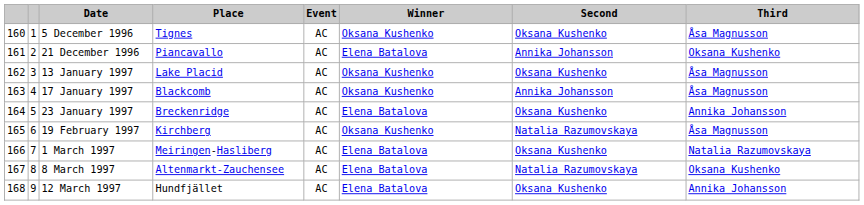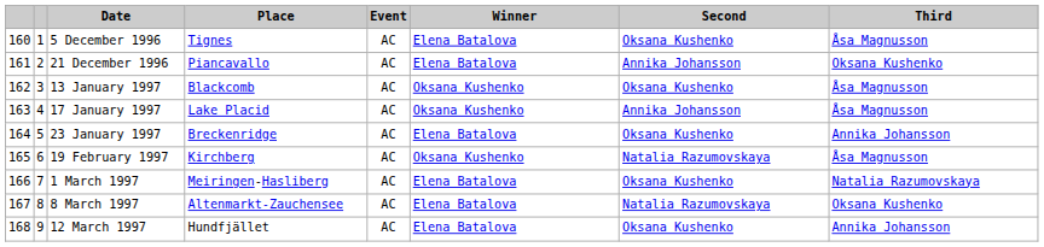 <table class="wikitable plainrowheaders" style="background:#fff; font-size:86%; line-height:16px; border:grey solid 1px; border-collapse:collapse;">
 <tr style="background:#ccc; text-align:center;">
 <th scope="col" style="background:#ccc; width=20 px;"></th>
 <th scope="col" style="background:#ccc; width=30 px;"></th>
 <th scope="col" style="background:#ccc; width:120px;">Date</th>
 <th scope="col" style="background:#ccc; width:160px;">Place</th>
 <th scope="col" style="background:#ccc; width:15px;">Event</th>
 <th scope="col" style="background:#ccc; width:185px;">Winner</th>
 <th scope="col" style="background:#ccc; width:185px;">Second</th>
 <th scope="col" style="background:#ccc; width:185px;">Third</th>
 </tr>
 <tr>
 <td align=center>160</td>
 <td align=center>1</td>
 <td>5 December 1996</td>
 <td> <a href='#'>Tignes</a></td>
 <td align=center>AC</td>
-<td> <a href='#'>Oksana Kushenko</a></td>
+<td> <a href='#'>Elena Batalova</a></td>
 <td> <a href='#'>Oksana Kushenko</a></td>
 <td> <a href='#'>Åsa Magnusson</a></td>
 </tr>
 <tr>
 <td align=center>161</td>
 <td align=center>2</td>
 <td>21 December 1996</td>
 <td> <a href='#'>Piancavallo</a></td>
 <td align=center>AC</td>
 <td> <a href='#'>Elena Batalova</a></td>
 <td> <a href='#'>Annika Johansson</a></td>
 <td> <a href='#'>Oksana Kushenko</a></td>
 </tr>
 <tr>
 <td align=center>162</td>
 <td align=center>3</td>
 <td>13 January 1997</td>
-<td> <a href='#'>Lake Placid</a></td>
+<td> <a href='#'>Blackcomb</a></td>
 <td align=center>AC</td>
 <td> <a href='#'>Oksana Kushenko</a></td>
 <td> <a href='#'>Oksana Kushenko</a></td>
 <td> <a href='#'>Åsa Magnusson</a></td>
 </tr>
 <tr>
 <td align=center>163</td>
 <td align=center>4</td>
 <td>17 January 1997</td>
-<td> <a href='#'>Blackcomb</a></td>
+<td> <a href='#'>Lake Placid</a></td>
 <td align=center>AC</td>
 <td> <a href='#'>Oksana Kushenko</a></td>
 <td> <a href='#'>Annika Johansson</a></td>
 <td> <a href='#'>Åsa Magnusson</a></td>
 </tr>
 <tr>
 <td align=center>164</td>
 <td align=center>5</td>
 <td>23 January 1997</td>
 <td> <a href='#'>Breckenridge</a></td>
 <td align=center>AC</td>
 <td> <a href='#'>Elena Batalova</a></td>
 <td> <a href='#'>Oksana Kushenko</a></td>
 <td> <a href='#'>Annika Johansson</a></td>
 </tr>
 <tr>
 <td align=center>165</td>
 <td align=center>6</td>
 <td>19 February 1997</td>
 <td> <a href='#'>Kirchberg</a></td>
 <td align=center>AC</td>
 <td> <a href='#'>Oksana Kushenko</a></td>
 <td> <a href='#'>Natalia Razumovskaya</a></td>
 <td> <a href='#'>Åsa Magnusson</a></td>
 </tr>
 <tr>
 <td align=center>166</td>
 <td align=center>7</td>
 <td>1 March 1997</td>
 <td> <a href='#'>Meiringen</a>-<a href='#'>Hasliberg</a></td>
 <td align=center>AC</td>
 <td> <a href='#'>Elena Batalova</a></td>
 <td> <a href='#'>Oksana Kushenko</a></td>
 <td> <a href='#'>Natalia Razumovskaya</a></td>
 </tr>
 <tr>
 <td align=center>167</td>
 <td align=center>8</td>
 <td>8 March 1997</td>
 <td> <a href='#'>Altenmarkt-Zauchensee</a></td>
 <td align=center>AC</td>
 <td> <a href='#'>Elena Batalova</a></td>
 <td> <a href='#'>Natalia Razumovskaya</a></td>
 <td> <a href='#'>Oksana Kushenko</a></td>
 </tr>
 <tr>
 <td align=center>168</td>
 <td align=center>9</td>
 <td>12 March 1997</td>
 <td> Hundfjället</td>
 <td align=center>AC</td>
 <td> <a href='#'>Elena Batalova</a></td>
 <td> <a href='#'>Oksana Kushenko</a></td>
 <td> <a href='#'>Annika Johansson</a></td>
 </tr>
 </table>
